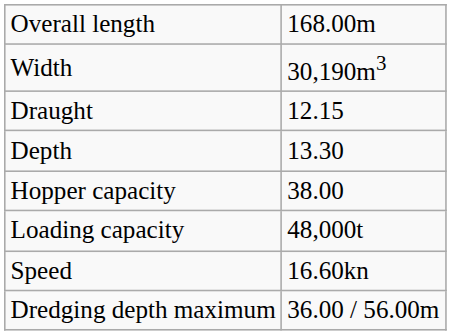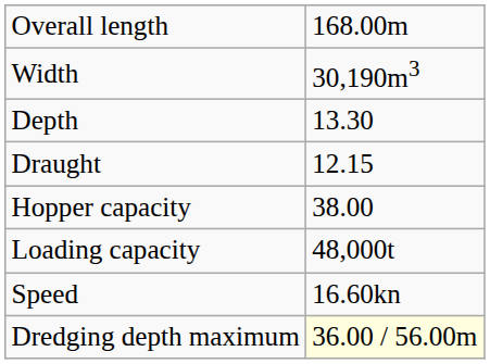 <table class="wikitable">
 <tr>
 <td>Overall length</td>
 <td>168.00m</td>
 </tr>
 <tr>
 <td>Width</td>
 <td>30,190m<sup>3</sup></td>
 </tr>
 <tr>
+<td>Depth</td>
+<td>13.30</td>
+</tr>
+<tr>
 <td>Draught</td>
 <td>12.15</td>
-</tr>
-<tr>
-<td>Depth</td>
-<td>13.30</td>
 </tr>
 <tr>
 <td>Hopper capacity</td>
 <td>38.00</td>
 </tr>
 <tr>
 <td>Loading capacity</td>
 <td>48,000t</td>
 </tr>
 <tr>
 <td>Speed</td>
 <td>16.60kn</td>
 </tr>
 <tr>
 <td>Dredging depth maximum</td>
-<td>36.00 / 56.00m</td>
+<td style="background: lightyellow;">36.00 / 56.00m</td>
 </tr>
 </table>
